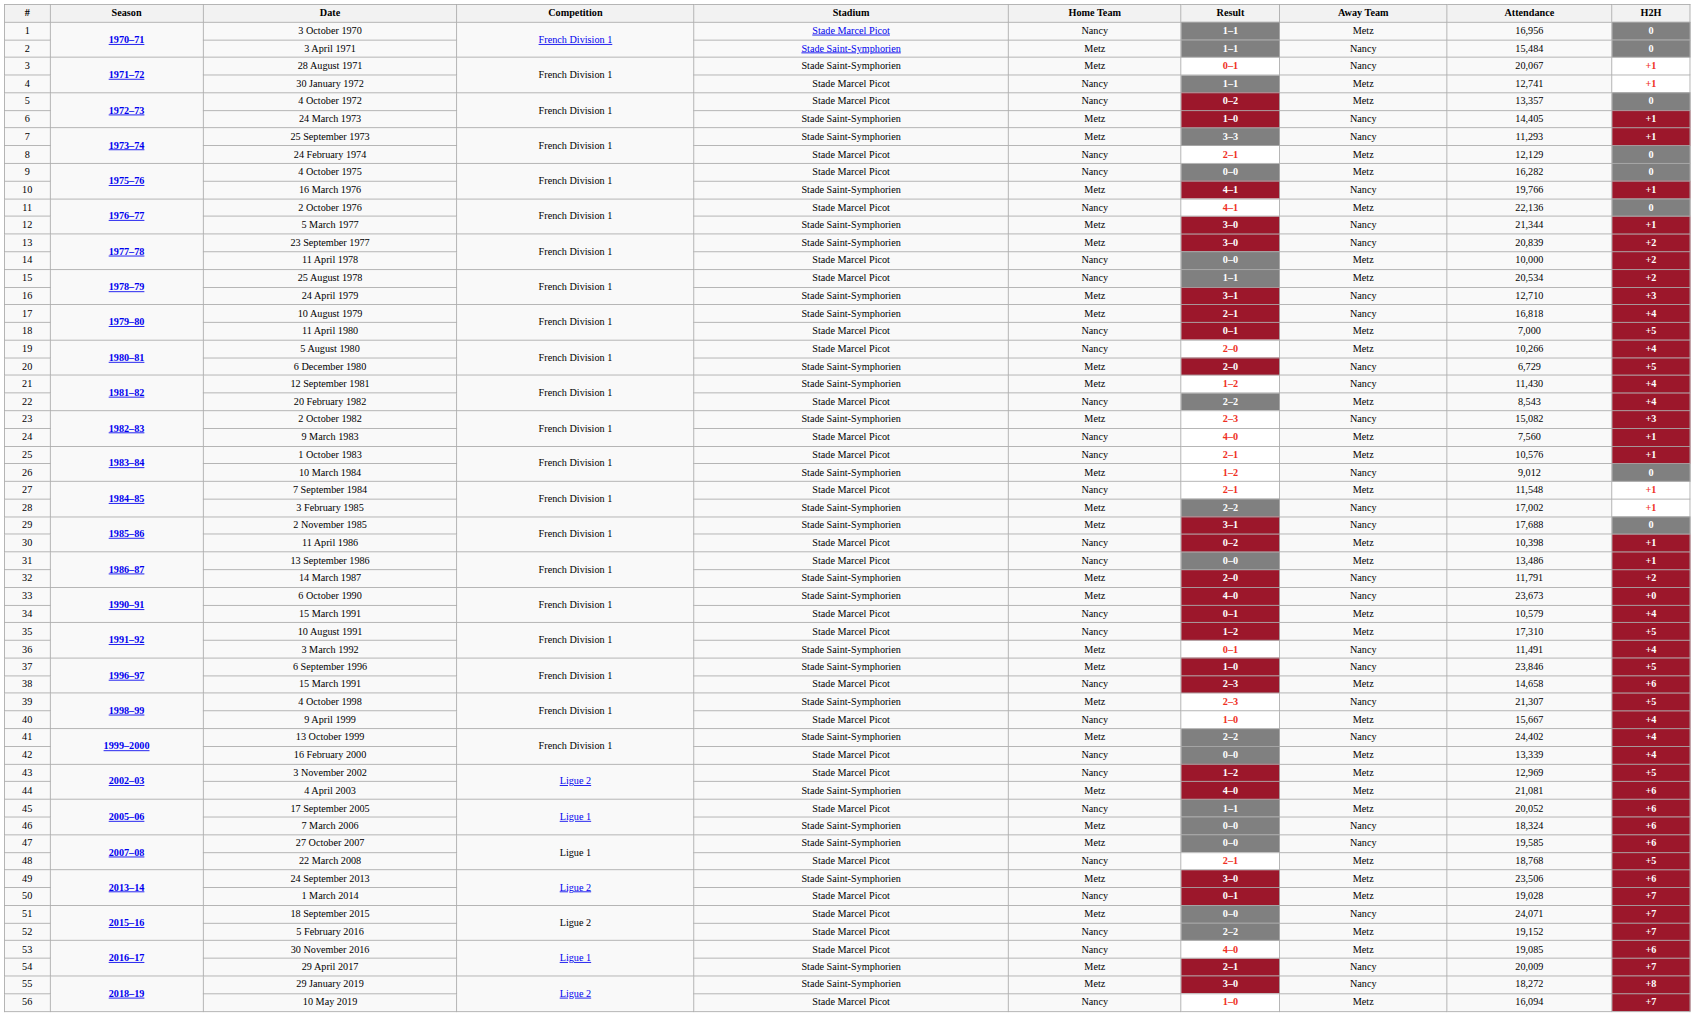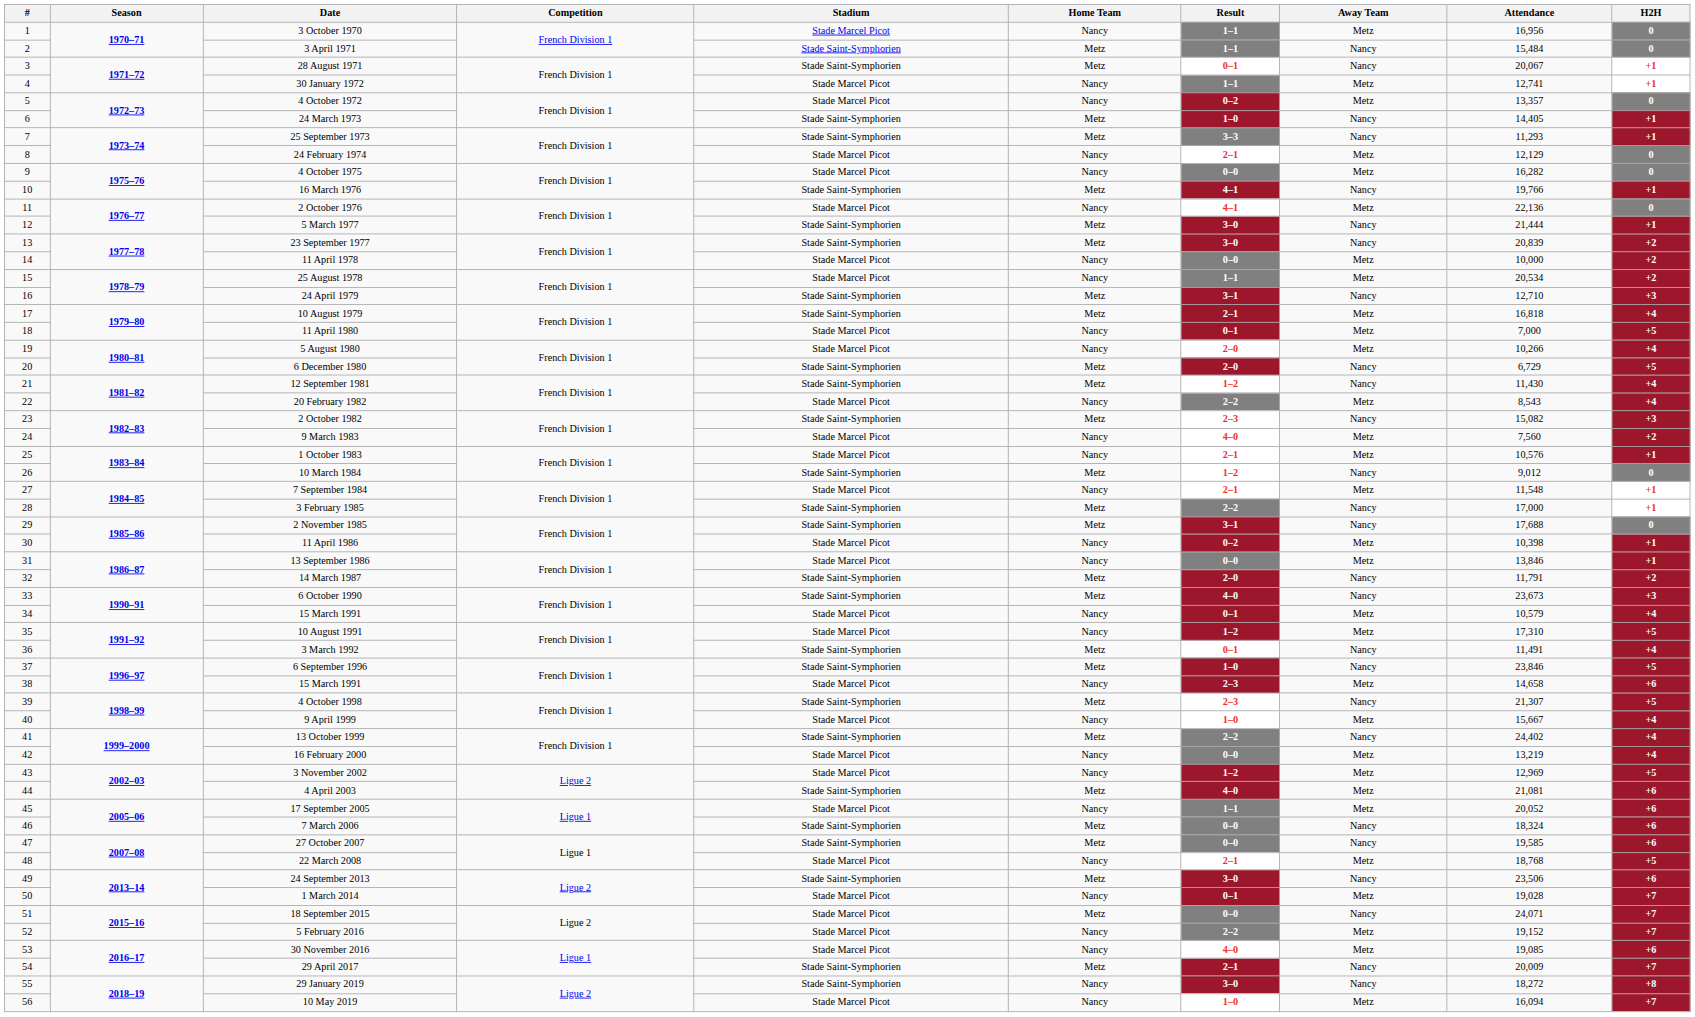 <table class="wikitable" style="text-align: center; width: 100%; font-size: 12px">
 <tr>
 <th><strong>#</strong></th>
 <th><strong>Season</strong></th>
 <th><strong>Date</strong></th>
 <th><strong>Competition</strong></th>
 <th><strong>Stadium</strong></th>
 <th><strong>Home Team</strong></th>
 <th><strong>Result</strong></th>
 <th><strong>Away Team</strong></th>
 <th><strong>Attendance</strong></th>
 <th><strong>H2H</strong></th>
 </tr>
 <tr>
 <td>1</td>
 <td rowspan=2><strong><a href='#'>1970–71</a></strong></td>
 <td>3 October 1970</td>
 <td rowspan=2><a href='#'>French Division 1</a></td>
 <td><a href='#'>Stade Marcel Picot</a></td>
 <td>Nancy</td>
 <td style="background:#808080;color:white;"><strong>1–1</strong></td>
 <td>Metz</td>
 <td>16,956</td>
 <td style="background:#808080;color:white;"><strong>0</strong></td>
 </tr>
 <tr>
 <td>2</td>
 <td>3 April 1971</td>
 <td><a href='#'>Stade Saint-Symphorien</a></td>
 <td>Metz</td>
 <td style="background:#808080;color:white;"><strong>1–1</strong></td>
 <td>Nancy</td>
 <td>15,484</td>
 <td style="background:#808080;color:white;"><strong>0</strong></td>
 </tr>
 <tr>
 <td>3</td>
 <td rowspan=2><strong><a href='#'>1971–72</a></strong></td>
 <td>28 August 1971</td>
 <td rowspan=2>French Division 1</td>
 <td>Stade Saint-Symphorien</td>
 <td>Metz</td>
 <td style="background:#fff;color:#EF2F24;"><strong>0–1</strong></td>
 <td>Nancy</td>
 <td>20,067</td>
 <td style="background:#fff;color:#EF2F24;"><strong>+1</strong></td>
 </tr>
 <tr>
 <td>4</td>
 <td>30 January 1972</td>
 <td>Stade Marcel Picot</td>
 <td>Nancy</td>
 <td style="background:#808080;color:white;"><strong>1–1</strong></td>
 <td>Metz</td>
 <td>12,741</td>
 <td style="background:#fff;color:#EF2F24;"><strong>+1</strong></td>
 </tr>
 <tr>
 <td>5</td>
 <td rowspan=2><strong><a href='#'>1972–73</a></strong></td>
 <td>4 October 1972</td>
 <td rowspan=2>French Division 1</td>
 <td>Stade Marcel Picot</td>
 <td>Nancy</td>
 <td style="background:#9C172B;color:#fff;"><strong>0–2</strong></td>
 <td>Metz</td>
 <td>13,357</td>
 <td style="background:#808080;color:white;"><strong>0</strong></td>
 </tr>
 <tr>
 <td>6</td>
 <td>24 March 1973</td>
 <td>Stade Saint-Symphorien</td>
 <td>Metz</td>
 <td style="background:#9C172B;color:#fff;"><strong>1–0</strong></td>
 <td>Nancy</td>
 <td>14,405</td>
 <td style="background:#9C172B;color:#fff;"><strong>+1</strong></td>
 </tr>
 <tr>
 <td>7</td>
 <td rowspan=2><strong><a href='#'>1973–74</a></strong></td>
 <td>25 September 1973</td>
 <td rowspan=2>French Division 1</td>
 <td>Stade Saint-Symphorien</td>
 <td>Metz</td>
 <td style="background:#808080;color:#fff;"><strong>3–3</strong></td>
 <td>Nancy</td>
 <td>11,293</td>
 <td style="background:#9c172b;color:#fff;"><strong>+1</strong></td>
 </tr>
 <tr>
 <td>8</td>
 <td>24 February 1974</td>
 <td>Stade Marcel Picot</td>
 <td>Nancy</td>
 <td style="background:#fff;color:#EF2F24;"><strong>2–1</strong></td>
 <td>Metz</td>
 <td>12,129</td>
 <td style="background:#808080;color:#fff;"><strong>0</strong></td>
 </tr>
 <tr>
 <td>9</td>
 <td rowspan=2><strong><a href='#'>1975–76</a></strong></td>
 <td>4 October 1975</td>
 <td rowspan=2>French Division 1</td>
 <td>Stade Marcel Picot</td>
 <td>Nancy</td>
 <td style="background:#808080;color:#fff;"><strong>0–0</strong></td>
 <td>Metz</td>
 <td>16,282</td>
 <td style="background:#808080;color:white;"><strong>0</strong></td>
 </tr>
 <tr>
 <td>10</td>
 <td>16 March 1976</td>
 <td>Stade Saint-Symphorien</td>
 <td>Metz</td>
 <td style="background:#9C172B;color:#fff;"><strong>4–1</strong></td>
 <td>Nancy</td>
 <td>19,766</td>
 <td style="background:#9C172B;color:#fff;"><strong>+1</strong></td>
 </tr>
 <tr>
 <td>11</td>
 <td rowspan=2><strong><a href='#'>1976–77</a></strong></td>
 <td>2 October 1976</td>
 <td rowspan=2>French Division 1</td>
 <td>Stade Marcel Picot</td>
 <td>Nancy</td>
 <td style="background:#fff;color:#EF2F24;"><strong>4–1</strong></td>
 <td>Metz</td>
 <td>22,136</td>
 <td style="background:#808080;color:white;"><strong>0</strong></td>
 </tr>
 <tr>
 <td>12</td>
 <td>5 March 1977</td>
 <td>Stade Saint-Symphorien</td>
 <td>Metz</td>
 <td style="background:#9C172B;color:#fff;"><strong>3–0</strong></td>
 <td>Nancy</td>
-<td>21,344</td>
+<td>21,444</td>
 <td style="background:#9C172B;color:#fff;"><strong>+1</strong></td>
 </tr>
 <tr>
 <td>13</td>
 <td rowspan=2><strong><a href='#'>1977–78</a></strong></td>
 <td>23 September 1977</td>
 <td rowspan=2>French Division 1</td>
 <td>Stade Saint-Symphorien</td>
 <td>Metz</td>
 <td style="background:#9C172B;color:#fff;"><strong>3–0</strong></td>
 <td>Nancy</td>
 <td>20,839</td>
 <td style="background:#9c172b;color:#fff;"><strong>+2</strong></td>
 </tr>
 <tr>
 <td>14</td>
 <td>11 April 1978</td>
 <td>Stade Marcel Picot</td>
 <td>Nancy</td>
 <td style="background:#808080;color:#fff;"><strong>0–0</strong></td>
 <td>Metz</td>
 <td>10,000</td>
 <td style="background:#9c172b;color:#fff;"><strong>+2</strong></td>
 </tr>
 <tr>
 <td>15</td>
 <td rowspan=2><strong><a href='#'>1978–79</a></strong></td>
 <td>25 August 1978</td>
 <td rowspan=2>French Division 1</td>
 <td>Stade Marcel Picot</td>
 <td>Nancy</td>
 <td style="background:#808080;color:#fff;"><strong>1–1</strong></td>
 <td>Metz</td>
 <td>20,534</td>
 <td style="background:#9c172b;color:#fff;"><strong>+2</strong></td>
 </tr>
 <tr>
 <td>16</td>
 <td>24 April 1979</td>
 <td>Stade Saint-Symphorien</td>
 <td>Metz</td>
 <td style="background:#9C172B;color:#fff;"><strong>3–1</strong></td>
 <td>Nancy</td>
 <td>12,710</td>
 <td style="background:#9C172B;color:#fff;"><strong>+3</strong></td>
 </tr>
 <tr>
 <td>17</td>
 <td rowspan=2><strong><a href='#'>1979–80</a></strong></td>
 <td>10 August 1979</td>
 <td rowspan=2>French Division 1</td>
 <td>Stade Saint-Symphorien</td>
 <td>Metz</td>
 <td style="background:#9C172B;color:#fff;"><strong>2–1</strong></td>
-<td>Nancy</td>
+<td>Metz</td>
 <td>16,818</td>
 <td style="background:#9c172b;color:#fff;"><strong>+4</strong></td>
 </tr>
 <tr>
 <td>18</td>
 <td>11 April 1980</td>
 <td>Stade Marcel Picot</td>
 <td>Nancy</td>
 <td style="background:#9c172b;color:#fff;"><strong>0–1</strong></td>
 <td>Metz</td>
 <td>7,000</td>
 <td style="background:#9c172b;color:#fff;"><strong>+5</strong></td>
 </tr>
 <tr>
 <td>19</td>
 <td rowspan=2><strong><a href='#'>1980–81</a></strong></td>
 <td>5 August 1980</td>
 <td rowspan=2>French Division 1</td>
 <td>Stade Marcel Picot</td>
 <td>Nancy</td>
 <td style="background:#fff;color:#EF2F24;"><strong>2–0</strong></td>
 <td>Metz</td>
 <td>10,266</td>
 <td style="background:#9c172b;color:#fff;"><strong>+4</strong></td>
 </tr>
 <tr>
 <td>20</td>
 <td>6 December 1980</td>
 <td>Stade Saint-Symphorien</td>
 <td>Metz</td>
 <td style="background:#9C172B;color:#fff;"><strong>2–0</strong></td>
 <td>Nancy</td>
 <td>6,729</td>
 <td style="background:#9C172B;color:#fff;"><strong>+5</strong></td>
 </tr>
 <tr>
 <td>21</td>
 <td rowspan=2><strong><a href='#'>1981–82</a></strong></td>
 <td>12 September 1981</td>
 <td rowspan=2>French Division 1</td>
 <td>Stade Saint-Symphorien</td>
 <td>Metz</td>
 <td style="background:#fff;color:#ef2f24;"><strong>1–2</strong></td>
 <td>Nancy</td>
 <td>11,430</td>
 <td style="background:#9c172b;color:#fff;"><strong>+4</strong></td>
 </tr>
 <tr>
 <td>22</td>
 <td>20 February 1982</td>
 <td>Stade Marcel Picot</td>
 <td>Nancy</td>
 <td style="background:#808080;color:#fff;"><strong>2–2</strong></td>
 <td>Metz</td>
 <td>8,543</td>
 <td style="background:#9c172b;color:#fff;"><strong>+4</strong></td>
 </tr>
 <tr>
 <td>23</td>
 <td rowspan=2><strong><a href='#'>1982–83</a></strong></td>
 <td>2 October 1982</td>
 <td rowspan=2>French Division 1</td>
 <td>Stade Saint-Symphorien</td>
 <td>Metz</td>
 <td style="background:#fff;color:#ef2f24;"><strong>2–3</strong></td>
 <td>Nancy</td>
 <td>15,082</td>
 <td style="background:#9c172b;color:#fff;"><strong>+3</strong></td>
 </tr>
 <tr>
 <td>24</td>
 <td>9 March 1983</td>
 <td>Stade Marcel Picot</td>
 <td>Nancy</td>
 <td style="background:#fff;color:#ef2f24;"><strong>4–0</strong></td>
 <td>Metz</td>
 <td>7,560</td>
-<td style="background:#9c172b;color:#fff;"><strong>+1</strong></td>
+<td style="background:#9c172b;color:#fff;"><strong>+2</strong></td>
 </tr>
 <tr>
 <td>25</td>
 <td rowspan=2><strong><a href='#'>1983–84</a></strong></td>
 <td>1 October 1983</td>
 <td rowspan=2>French Division 1</td>
 <td>Stade Marcel Picot</td>
 <td>Nancy</td>
 <td style="background:#fff;color:#EF2F24;"><strong>2–1</strong></td>
 <td>Metz</td>
 <td>10,576</td>
 <td style="background:#9c172b;color:#fff;"><strong>+1</strong></td>
 </tr>
 <tr>
 <td>26</td>
 <td>10 March 1984</td>
 <td>Stade Saint-Symphorien</td>
 <td>Metz</td>
 <td style="background:#fff;color:#ef2f24;"><strong>1–2</strong></td>
 <td>Nancy</td>
 <td>9,012</td>
 <td style="background:#808080;color:#fff;"><strong>0</strong></td>
 </tr>
 <tr>
 <td>27</td>
 <td rowspan=2><strong><a href='#'>1984–85</a></strong></td>
 <td>7 September 1984</td>
 <td rowspan=2>French Division 1</td>
 <td>Stade Marcel Picot</td>
 <td>Nancy</td>
 <td style="background:#fff;color:#EF2F24;"><strong>2–1</strong></td>
 <td>Metz</td>
 <td>11,548</td>
 <td style="background:#fff;color:#ef2f24;"><strong>+1</strong></td>
 </tr>
 <tr>
 <td>28</td>
 <td>3 February 1985</td>
 <td>Stade Saint-Symphorien</td>
 <td>Metz</td>
 <td style="background:#808080;color:#fff;"><strong>2–2</strong></td>
 <td>Nancy</td>
-<td>17,002</td>
+<td>17,000</td>
 <td style="background:#fff;color:#ef2f24;"><strong>+1</strong></td>
 </tr>
 <tr>
 <td>29</td>
 <td rowspan=2><strong><a href='#'>1985–86</a></strong></td>
 <td>2 November 1985</td>
 <td rowspan=2>French Division 1</td>
 <td>Stade Saint-Symphorien</td>
 <td>Metz</td>
 <td style="background:#9c172b;color:#fff;"><strong>3–1</strong></td>
 <td>Nancy</td>
 <td>17,688</td>
 <td style="background:#808080;color:#fff;"><strong>0</strong></td>
 </tr>
 <tr>
 <td>30</td>
 <td>11 April 1986</td>
 <td>Stade Marcel Picot</td>
 <td>Nancy</td>
 <td style="background:#9c172b;color:#fff;"><strong>0–2</strong></td>
 <td>Metz</td>
 <td>10,398</td>
 <td style="background:#9c172b;color:#fff;"><strong>+1</strong></td>
 </tr>
 <tr>
 <td>31</td>
 <td rowspan=2><strong><a href='#'>1986–87</a></strong></td>
 <td>13 September 1986</td>
 <td rowspan=2>French Division 1</td>
 <td>Stade Marcel Picot</td>
 <td>Nancy</td>
 <td style="background:#808080;color:#fff;"><strong>0–0</strong></td>
 <td>Metz</td>
-<td>13,486</td>
+<td>13,846</td>
 <td style="background:#9c172b;color:#fff;"><strong>+1</strong></td>
 </tr>
 <tr>
 <td>32</td>
 <td>14 March 1987</td>
 <td>Stade Saint-Symphorien</td>
 <td>Metz</td>
 <td style="background:#9c172b;color:#fff;"><strong>2–0</strong></td>
 <td>Nancy</td>
 <td>11,791</td>
 <td style="background:#9c172b;color:#fff;"><strong>+2</strong></td>
 </tr>
 <tr>
 <td>33</td>
 <td rowspan=2><strong><a href='#'>1990–91</a></strong></td>
 <td>6 October 1990</td>
 <td rowspan=2>French Division 1</td>
 <td>Stade Saint-Symphorien</td>
 <td>Metz</td>
 <td style="background:#9c172b;color:#fff;"><strong>4–0</strong></td>
 <td>Nancy</td>
 <td>23,673</td>
-<td style="background:#9c172b;color:#fff;"><strong>+0</strong></td>
+<td style="background:#9c172b;color:#fff;"><strong>+3</strong></td>
 </tr>
 <tr>
 <td>34</td>
 <td>15 March 1991</td>
 <td>Stade Marcel Picot</td>
 <td>Nancy</td>
 <td style="background:#9c172b;color:#fff;"><strong>0–1</strong></td>
 <td>Metz</td>
 <td>10,579</td>
 <td style="background:#9c172b;color:#fff;"><strong>+4</strong></td>
 </tr>
 <tr>
 <td>35</td>
 <td rowspan=2><strong><a href='#'>1991–92</a></strong></td>
 <td>10 August 1991</td>
 <td rowspan=2>French Division 1</td>
 <td>Stade Marcel Picot</td>
 <td>Nancy</td>
 <td style="background:#9c172b;color:#fff;"><strong>1–2</strong></td>
 <td>Metz</td>
 <td>17,310</td>
 <td style="background:#9c172b;color:#fff;"><strong>+5</strong></td>
 </tr>
 <tr>
 <td>36</td>
 <td>3 March 1992</td>
 <td>Stade Saint-Symphorien</td>
 <td>Metz</td>
 <td style="background:#fff;color:#ef2f24;"><strong>0–1</strong></td>
 <td>Nancy</td>
 <td>11,491</td>
 <td style="background:#9c172b;color:#fff;"><strong>+4</strong></td>
 </tr>
 <tr>
 <td>37</td>
 <td rowspan=2><strong><a href='#'>1996–97</a></strong></td>
 <td>6 September 1996</td>
 <td rowspan=2>French Division 1</td>
 <td>Stade Saint-Symphorien</td>
 <td>Metz</td>
 <td style="background:#9c172b;color:#fff;"><strong>1–0</strong></td>
 <td>Nancy</td>
 <td>23,846</td>
 <td style="background:#9c172b;color:#fff;"><strong>+5</strong></td>
 </tr>
 <tr>
 <td>38</td>
 <td>15 March 1991</td>
 <td>Stade Marcel Picot</td>
 <td>Nancy</td>
 <td style="background:#9c172b;color:#fff;"><strong>2–3</strong></td>
 <td>Metz</td>
 <td>14,658</td>
 <td style="background:#9c172b;color:#fff;"><strong>+6</strong></td>
 </tr>
 <tr>
 <td>39</td>
 <td rowspan=2><strong><a href='#'>1998–99</a></strong></td>
 <td>4 October 1998</td>
 <td rowspan=2>French Division 1</td>
 <td>Stade Saint-Symphorien</td>
 <td>Metz</td>
 <td style="background:#fff;color:#ef2f24;"><strong>2–3</strong></td>
 <td>Nancy</td>
 <td>21,307</td>
 <td style="background:#9c172b;color:#fff;"><strong>+5</strong></td>
 </tr>
 <tr>
 <td>40</td>
 <td>9 April 1999</td>
 <td>Stade Marcel Picot</td>
 <td>Nancy</td>
 <td style="background:#fff;color:#ef2f24;"><strong>1–0</strong></td>
 <td>Metz</td>
 <td>15,667</td>
 <td style="background:#9c172b;color:#fff;"><strong>+4</strong></td>
 </tr>
 <tr>
 <td>41</td>
 <td rowspan=2><strong><a href='#'>1999–2000</a></strong></td>
 <td>13 October 1999</td>
 <td rowspan=2>French Division 1</td>
 <td>Stade Saint-Symphorien</td>
 <td>Metz</td>
 <td style="background:#808080;color:#fff;"><strong>2–2</strong></td>
 <td>Nancy</td>
 <td>24,402</td>
 <td style="background:#9c172b;color:#fff;"><strong>+4</strong></td>
 </tr>
 <tr>
 <td>42</td>
 <td>16 February 2000</td>
 <td>Stade Marcel Picot</td>
 <td>Nancy</td>
 <td style="background:#808080;color:#fff;"><strong>0–0</strong></td>
 <td>Metz</td>
-<td>13,339</td>
+<td>13,219</td>
 <td style="background:#9c172b;color:#fff;"><strong>+4</strong></td>
 </tr>
 <tr>
 <td>43</td>
 <td rowspan=2><strong><a href='#'>2002–03</a></strong></td>
 <td>3 November 2002</td>
 <td rowspan=2><a href='#'>Ligue 2</a></td>
 <td>Stade Marcel Picot</td>
 <td>Nancy</td>
 <td style="background:#9c172b;color:#fff;"><strong>1–2</strong></td>
 <td>Metz</td>
 <td>12,969</td>
 <td style="background:#9c172b;color:#fff;"><strong>+5</strong></td>
 </tr>
 <tr>
 <td>44</td>
 <td>4 April 2003</td>
 <td>Stade Saint-Symphorien</td>
 <td>Metz</td>
 <td style="background:#9b172b;color:#fff;"><strong>4–0</strong></td>
 <td>Metz</td>
 <td>21,081</td>
 <td style="background:#9c172b;color:#fff;"><strong>+6</strong></td>
 </tr>
 <tr>
 <td>45</td>
 <td rowspan=2><strong><a href='#'>2005–06</a></strong></td>
 <td>17 September 2005</td>
 <td rowspan=2><a href='#'>Ligue 1</a></td>
 <td>Stade Marcel Picot</td>
 <td>Nancy</td>
 <td style="background:#808080;color:#fff;"><strong>1–1</strong></td>
 <td>Metz</td>
 <td>20,052</td>
 <td style="background:#9c172b;color:#fff;"><strong>+6</strong></td>
 </tr>
 <tr>
 <td>46</td>
 <td>7 March 2006</td>
 <td>Stade Saint-Symphorien</td>
 <td>Metz</td>
 <td style="background:#808080;color:#fff;"><strong>0–0</strong></td>
 <td>Nancy</td>
 <td>18,324</td>
 <td style="background:#9c172b;color:#fff;"><strong>+6</strong></td>
 </tr>
 <tr>
 <td>47</td>
 <td rowspan=2><strong><a href='#'>2007–08</a></strong></td>
 <td>27 October 2007</td>
 <td rowspan=2>Ligue 1</td>
 <td>Stade Saint-Symphorien</td>
 <td>Metz</td>
 <td style="background:#808080;color:#fff;"><strong>0–0</strong></td>
 <td>Nancy</td>
 <td>19,585</td>
 <td style="background:#9c172b;color:#fff;"><strong>+6</strong></td>
 </tr>
 <tr>
 <td>48</td>
 <td>22 March 2008</td>
 <td>Stade Marcel Picot</td>
 <td>Nancy</td>
 <td style="background:#fff;color:#ef2f24;"><strong>2–1</strong></td>
 <td>Metz</td>
 <td>18,768</td>
 <td style="background:#9c172b;color:#fff;"><strong>+5</strong></td>
 </tr>
 <tr>
 <td>49</td>
 <td rowspan=2><strong><a href='#'>2013–14</a></strong></td>
 <td>24 September 2013</td>
 <td rowspan=2><a href='#'>Ligue 2</a></td>
 <td>Stade Saint-Symphorien</td>
 <td>Metz</td>
 <td style="background:#9c172b;color:#fff;"><strong>3–0</strong></td>
-<td>Metz</td>
+<td>Nancy</td>
 <td>23,506</td>
 <td style="background:#9c172b;color:#fff;"><strong>+6</strong></td>
 </tr>
 <tr>
 <td>50</td>
 <td>1 March 2014</td>
 <td>Stade Marcel Picot</td>
 <td>Nancy</td>
 <td style="background:#9c172b;color:#fff;"><strong>0–1</strong></td>
 <td>Metz</td>
 <td>19,028</td>
 <td style="background:#9c172b;color:#fff;"><strong>+7</strong></td>
 </tr>
 <tr>
 <td>51</td>
 <td rowspan=2><strong><a href='#'>2015–16</a></strong></td>
 <td>18 September 2015</td>
 <td rowspan=2>Ligue 2</td>
 <td>Stade Marcel Picot</td>
 <td>Metz</td>
 <td style="background:#808080;color:#fff;"><strong>0–0</strong></td>
 <td>Nancy</td>
 <td>24,071</td>
 <td style="background:#9c172b;color:#fff;"><strong>+7</strong></td>
 </tr>
 <tr>
 <td>52</td>
 <td>5 February 2016</td>
 <td>Stade Marcel Picot</td>
 <td>Nancy</td>
 <td style="background:#808080;color:#fff;"><strong>2–2</strong></td>
 <td>Metz</td>
 <td>19,152</td>
 <td style="background:#9c172b;color:#fff;"><strong>+7</strong></td>
 </tr>
 <tr>
 <td>53</td>
 <td rowspan=2><strong><a href='#'>2016–17</a></strong></td>
 <td>30 November 2016</td>
 <td rowspan=2><a href='#'>Ligue 1</a></td>
 <td>Stade Marcel Picot</td>
 <td>Nancy</td>
 <td style="background:#fff;color:#ef2f24;"><strong>4–0</strong></td>
 <td>Metz</td>
 <td>19,085</td>
 <td style="background:#9c172b;color:#fff;"><strong>+6</strong></td>
 </tr>
 <tr>
 <td>54</td>
 <td>29 April 2017</td>
 <td>Stade Saint-Symphorien</td>
 <td>Metz</td>
 <td style="background:#9c172b;color:#fff;"><strong>2–1</strong></td>
 <td>Nancy</td>
 <td>20,009</td>
 <td style="background:#9c172b;color:#fff;"><strong>+7</strong></td>
 </tr>
 <tr>
 <td>55</td>
 <td rowspan=2><strong><a href='#'>2018–19</a></strong></td>
 <td>29 January 2019</td>
 <td rowspan=2><a href='#'>Ligue 2</a></td>
 <td>Stade Saint-Symphorien</td>
-<td>Metz</td>
+<td>Nancy</td>
 <td style="background:#9c172b;color:#fff;"><strong>3–0</strong></td>
 <td>Nancy</td>
 <td>18,272</td>
 <td style="background:#9c172b;color:#fff;"><strong>+8</strong></td>
 </tr>
 <tr>
 <td>56</td>
 <td>10 May 2019</td>
 <td>Stade Marcel Picot</td>
 <td>Nancy</td>
 <td style="background:#fff;color:#ef2f24;"><strong>1–0</strong></td>
 <td>Metz</td>
 <td>16,094</td>
 <td style="background:#9c172b;color:#fff;"><strong>+7</strong></td>
 </tr>
 </table>
